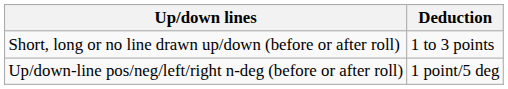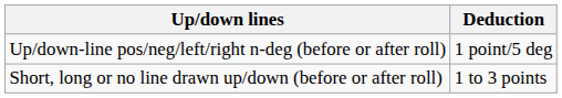 <table class="wikitable">
 <tr>
 <th>Up/down lines</th>
 <th>Deduction</th>
 </tr>
 <tr>
+<td>Up/down-line pos/neg/left/right n-deg (before or after roll)</td>
+<td>1 point/5 deg</td>
+</tr>
+<tr>
 <td>Short, long or no line drawn up/down (before or after roll)</td>
 <td>1 to 3 points</td>
 </tr>
-<tr>
-<td>Up/down-line pos/neg/left/right n-deg (before or after roll)</td>
-<td>1 point/5 deg</td>
-</tr>
 </table>
